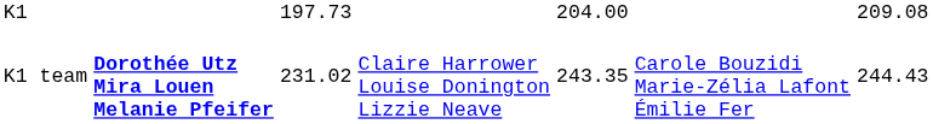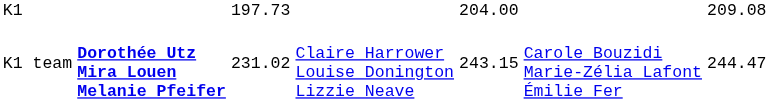 <table>
 <tr>
 <td>K1</td>
 <td></td>
 <td>197.73</td>
 <td></td>
 <td>204.00</td>
 <td></td>
 <td>209.08</td>
 </tr>
 <tr>
 <td>K1 team</td>
 <td><strong><br><a href='#'>Dorothée Utz</a><br><a href='#'>Mira Louen</a><br><a href='#'>Melanie Pfeifer</a></strong></td>
 <td>231.02</td>
 <td><br><a href='#'>Claire Harrower</a><br><a href='#'>Louise Donington</a><br><a href='#'>Lizzie Neave</a></td>
-<td>243.35</td>
+<td>243.15</td>
 <td><br><a href='#'>Carole Bouzidi</a><br><a href='#'>Marie-Zélia Lafont</a><br><a href='#'>Émilie Fer</a></td>
-<td>244.43</td>
+<td>244.47</td>
 </tr>
 </table>
